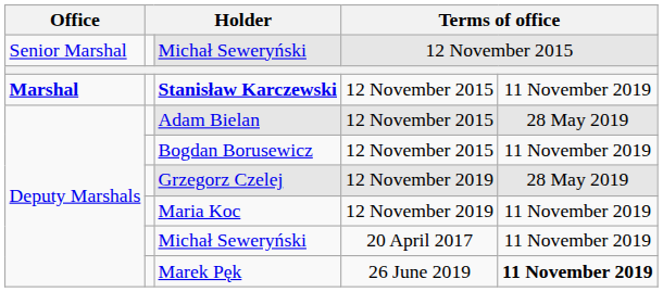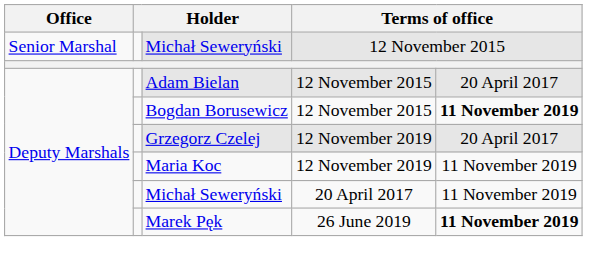 <table class="wikitable" style="text-align: center;">
 <tr>
 <th>Office</th>
 <th colspan="2">Holder</th>
 <th colspan="2">Terms of office</th>
 </tr>
 <tr>
 <td style="text-align: left;"><a href='#'>Senior Marshal</a></td>
 <td></td>
 <td style="background: #E6E6E6; text-align: left;"><a href='#'>Michał Seweryński</a></td>
 <td colspan="2" style="background: #E6E6E6;">12 November 2015</td>
 </tr>
 <tr>
 <th colspan="5" heigh=1em></th>
 </tr>
 <tr>
-<td style="text-align: left;"><a href='#'><strong>Marshal</strong></a></td>
-<td></td>
-<td style="text-align: left;"><strong><a href='#'>Stanisław Karczewski</a></strong></td>
-<td>12 November 2015</td>
-<td>11 November 2019</td>
-</tr>
-<tr>
 <td rowspan="6" style="text-align: left;"><a href='#'>Deputy Marshals</a></td>
 <td></td>
 <td style="background: #E6E6E6; text-align: left;"><a href='#'>Adam Bielan</a></td>
 <td style="background: #E6E6E6;">12 November 2015</td>
-<td style="background: #E6E6E6;">28 May 2019</td>
+<td style="background: #E6E6E6;">20 April 2017</td>
 </tr>
 <tr>
 <td></td>
 <td style="text-align: left;"><a href='#'>Bogdan Borusewicz</a></td>
 <td>12 November 2015</td>
-<td>11 November 2019</td>
+<td><strong>11 November 2019</strong></td>
 </tr>
 <tr>
 <td></td>
 <td style="background: #E6E6E6; text-align: left;"><a href='#'>Grzegorz Czelej</a></td>
 <td style="background: #E6E6E6;">12 November 2019</td>
-<td style="background: #E6E6E6;">28 May 2019</td>
+<td style="background: #E6E6E6;">20 April 2017</td>
 </tr>
 <tr>
 <td></td>
 <td style="text-align: left;"><a href='#'>Maria Koc</a></td>
 <td>12 November 2019</td>
 <td>11 November 2019</td>
 </tr>
 <tr>
 <td></td>
 <td style="text-align: left;"><a href='#'>Michał Seweryński</a></td>
 <td>20 April 2017</td>
 <td>11 November 2019</td>
 </tr>
 <tr>
 <td></td>
 <td style="text-align: left;"><a href='#'>Marek Pęk</a></td>
 <td>26 June 2019</td>
 <td><strong>11 November 2019</strong></td>
 </tr>
 </table>
